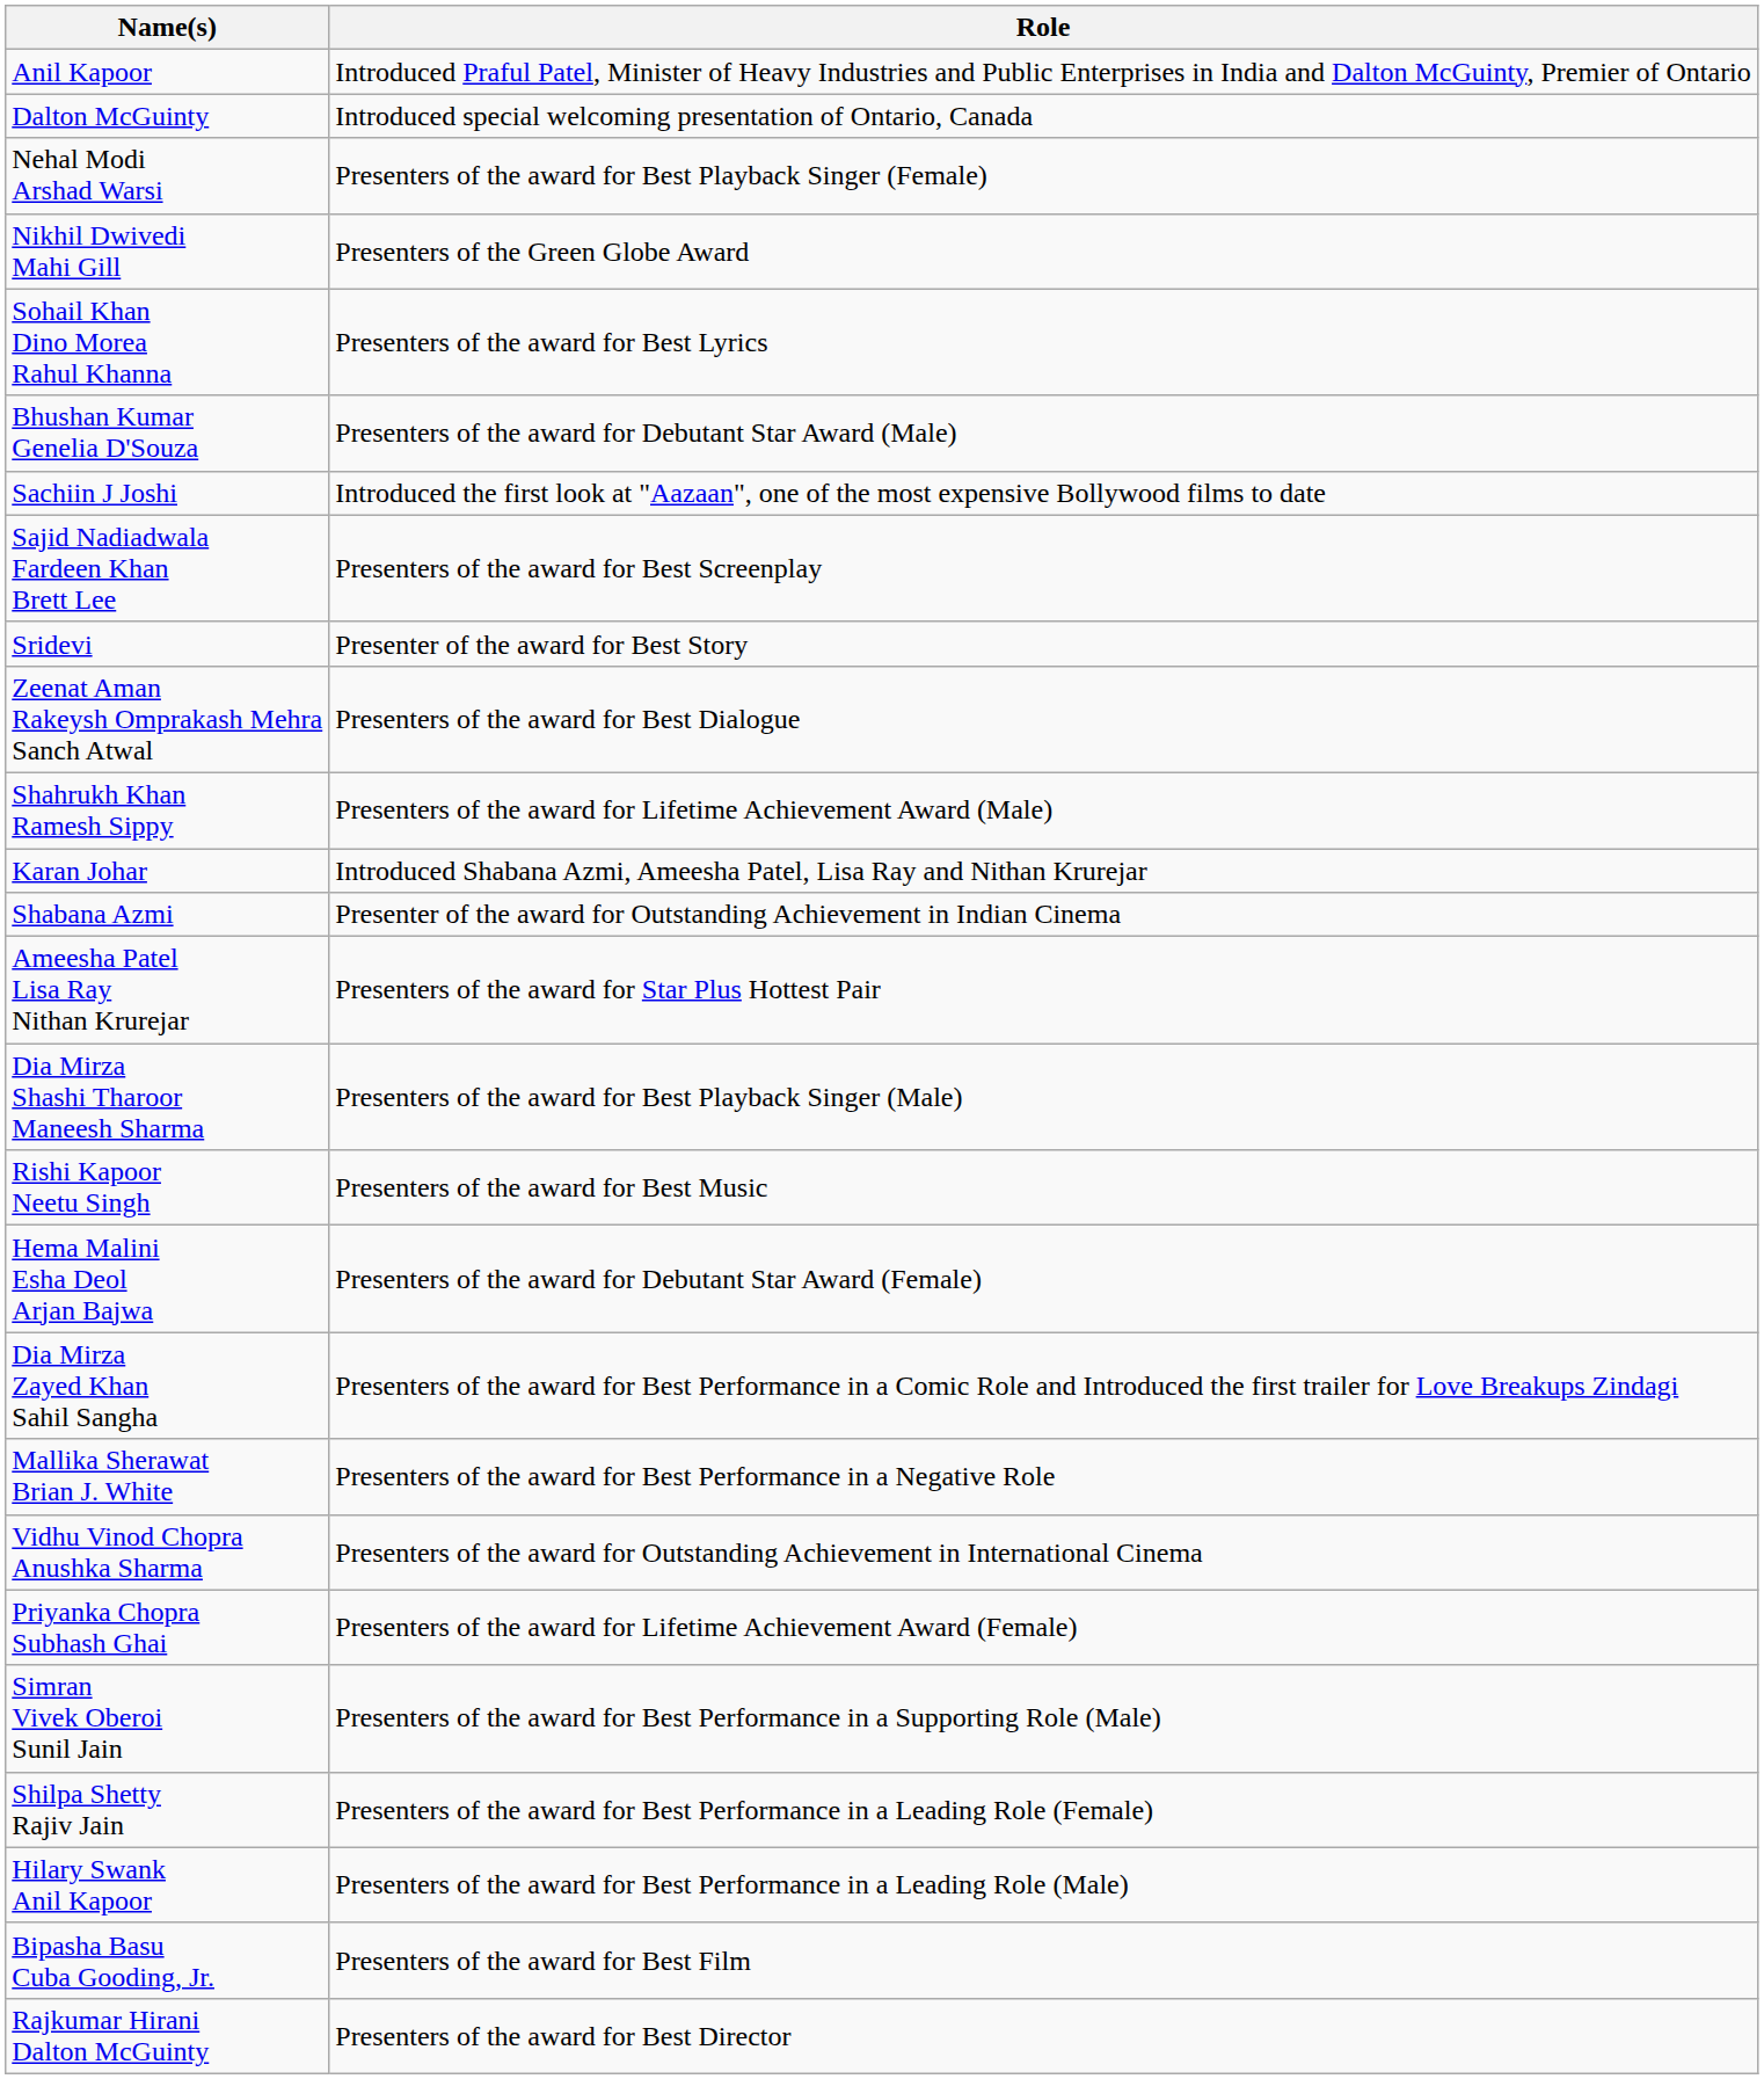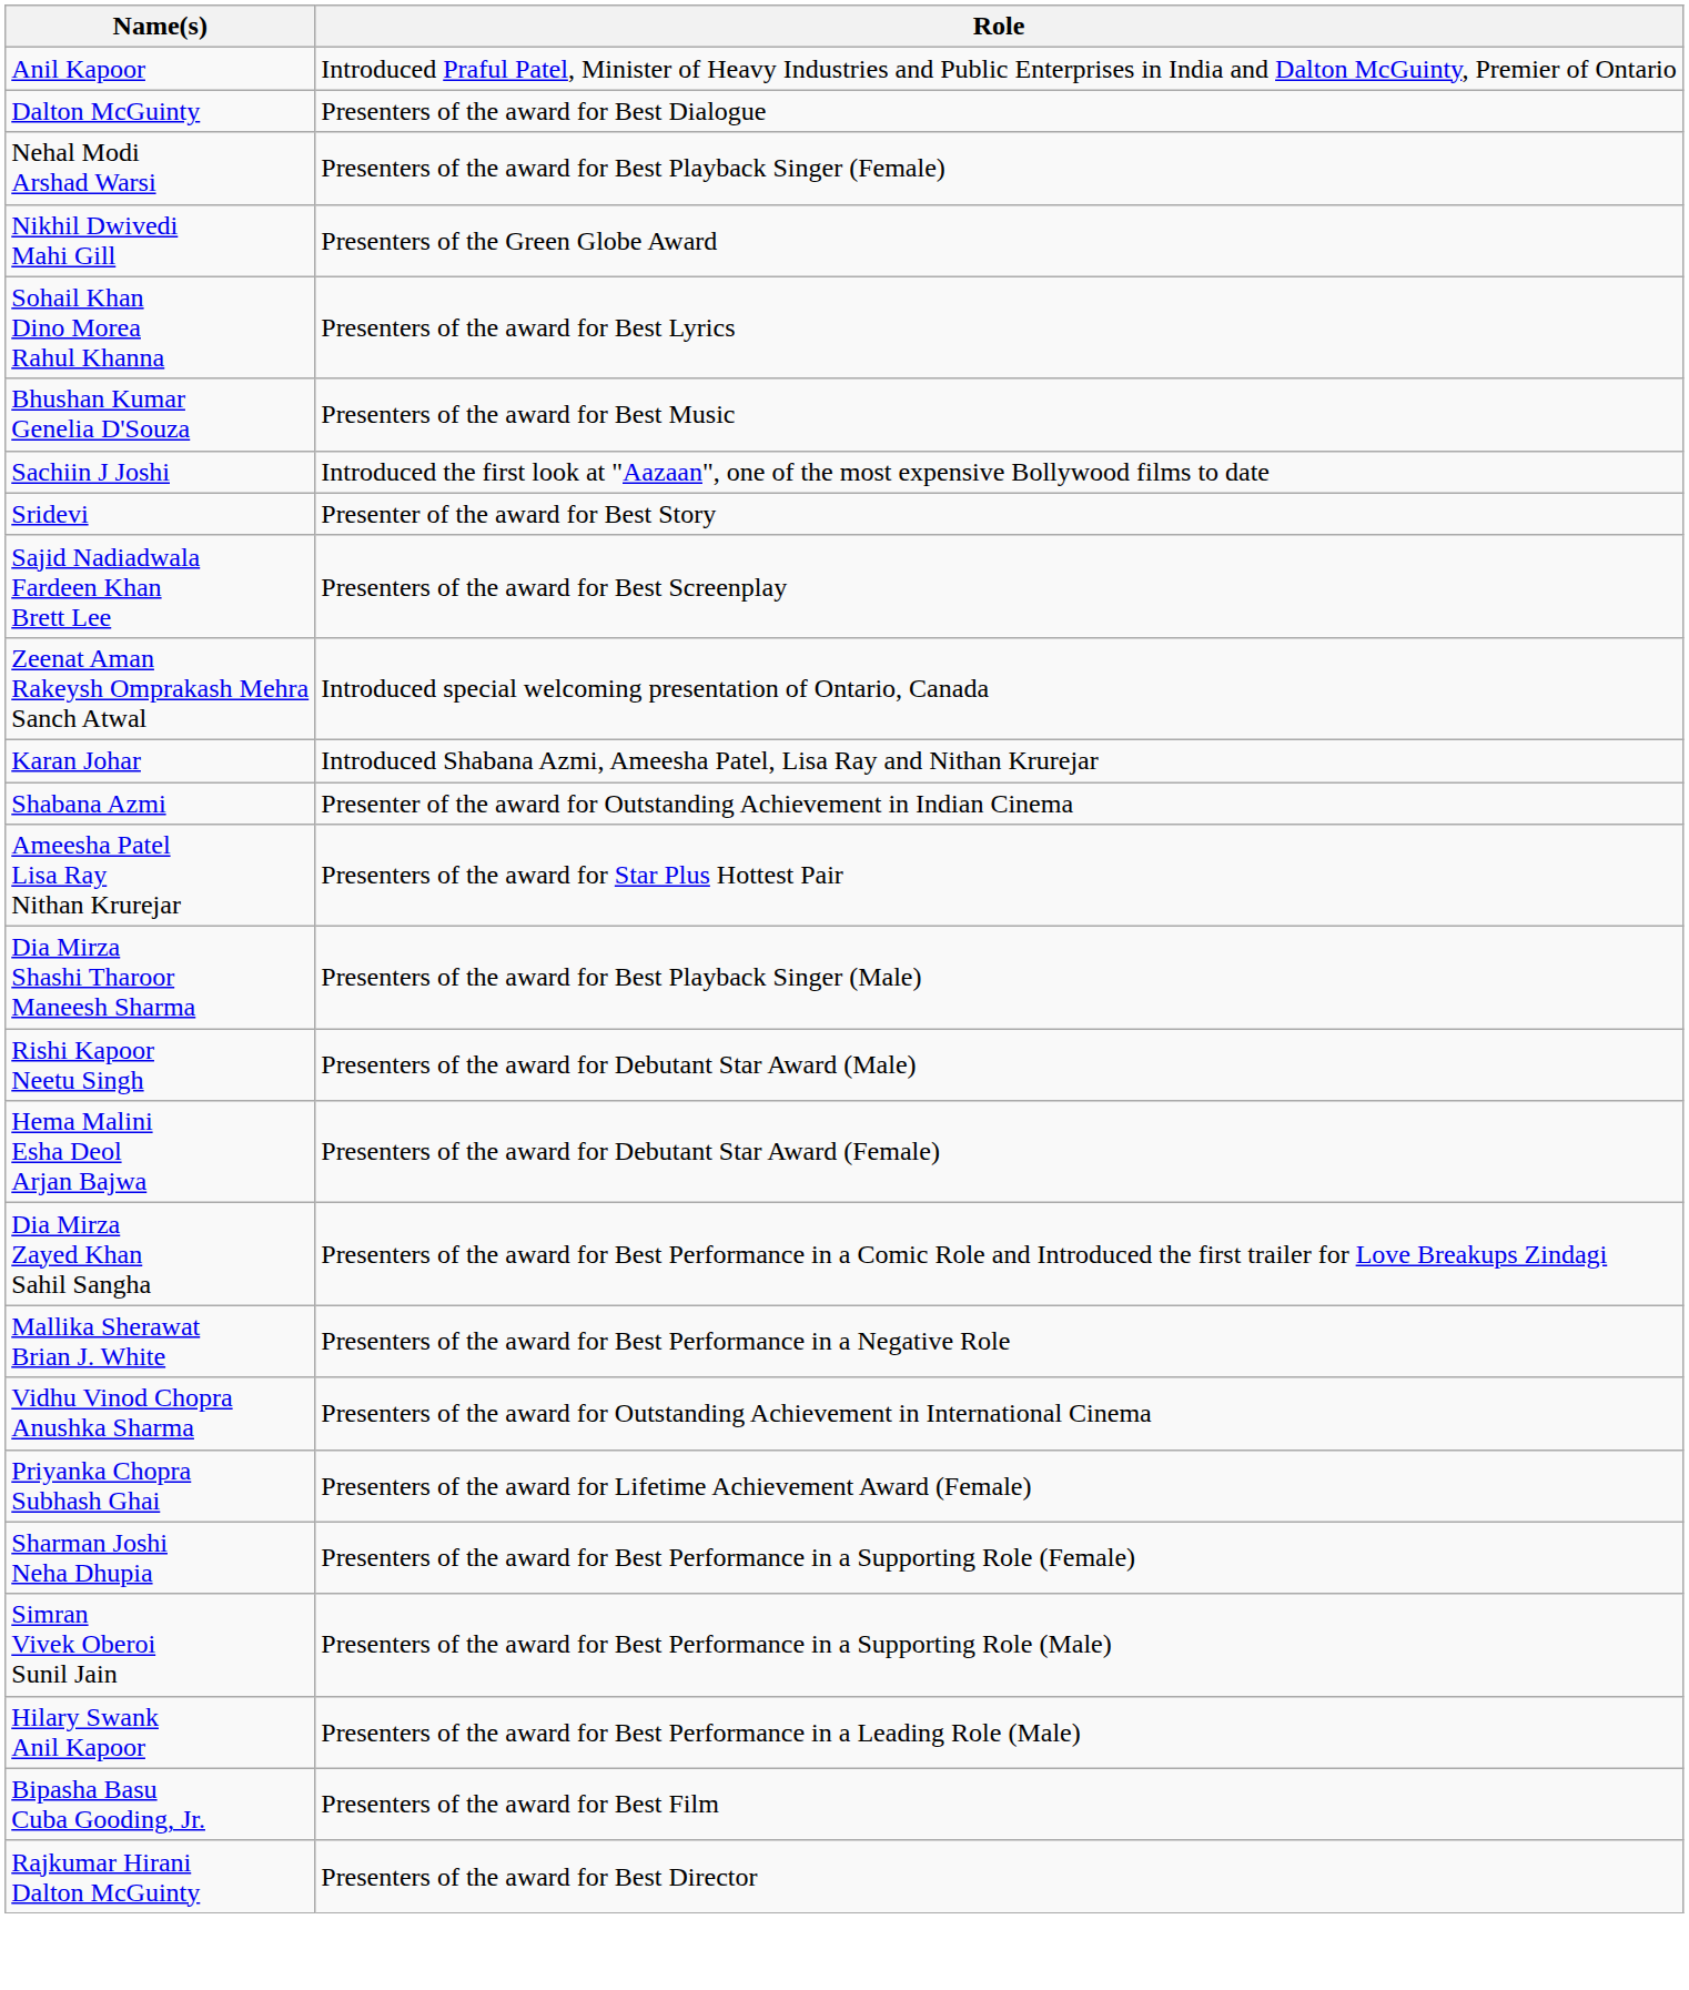 <table class="wikitable">
 <tr>
 <th>Name(s)</th>
 <th>Role</th>
 </tr>
 <tr>
 <td><a href='#'>Anil Kapoor</a></td>
 <td>Introduced <a href='#'>Praful Patel</a>, Minister of Heavy Industries and Public Enterprises in India and <a href='#'>Dalton McGuinty</a>, Premier of Ontario</td>
 </tr>
 <tr>
 <td><a href='#'>Dalton McGuinty</a></td>
-<td>Introduced special welcoming presentation of Ontario, Canada</td>
+<td>Presenters of the award for Best Dialogue</td>
 </tr>
 <tr>
 <td>Nehal Modi<br><a href='#'>Arshad Warsi</a></td>
 <td>Presenters of the award for Best Playback Singer (Female)</td>
 </tr>
 <tr>
 <td><a href='#'>Nikhil Dwivedi</a><br><a href='#'>Mahi Gill</a></td>
 <td>Presenters of the Green Globe Award</td>
 </tr>
 <tr>
 <td><a href='#'>Sohail Khan</a><br><a href='#'>Dino Morea</a><br><a href='#'>Rahul Khanna</a></td>
 <td>Presenters of the award for Best Lyrics</td>
 </tr>
 <tr>
 <td><a href='#'>Bhushan Kumar</a><br><a href='#'>Genelia D'Souza</a></td>
-<td>Presenters of the award for Debutant Star Award (Male)</td>
+<td>Presenters of the award for Best Music</td>
 </tr>
 <tr>
 <td><a href='#'>Sachiin J Joshi</a></td>
 <td>Introduced the first look at "<a href='#'>Aazaan</a>", one of the most expensive Bollywood films to date</td>
 </tr>
 <tr>
+<td><a href='#'>Sridevi</a></td>
+<td>Presenter of the award for Best Story</td>
+</tr>
+<tr>
 <td><a href='#'>Sajid Nadiadwala</a><br><a href='#'>Fardeen Khan</a><br><a href='#'>Brett Lee</a></td>
 <td>Presenters of the award for Best Screenplay</td>
 </tr>
 <tr>
-<td><a href='#'>Sridevi</a></td>
-<td>Presenter of the award for Best Story</td>
-</tr>
-<tr>
 <td><a href='#'>Zeenat Aman</a><br><a href='#'>Rakeysh Omprakash Mehra</a><br>Sanch Atwal</td>
-<td>Presenters of the award for Best Dialogue</td>
-</tr>
-<tr>
-<td><a href='#'>Shahrukh Khan</a><br><a href='#'>Ramesh Sippy</a></td>
-<td>Presenters of the award for Lifetime Achievement Award (Male)</td>
+<td>Introduced special welcoming presentation of Ontario, Canada</td>
 </tr>
 <tr>
 <td><a href='#'>Karan Johar</a></td>
 <td>Introduced Shabana Azmi, Ameesha Patel, Lisa Ray and Nithan Krurejar</td>
 </tr>
 <tr>
 <td><a href='#'>Shabana Azmi</a></td>
 <td>Presenter of the award for Outstanding Achievement in Indian Cinema</td>
 </tr>
 <tr>
 <td><a href='#'>Ameesha Patel</a><br><a href='#'>Lisa Ray</a><br>Nithan Krurejar</td>
 <td>Presenters of the award for <a href='#'>Star Plus</a> Hottest Pair</td>
 </tr>
 <tr>
 <td><a href='#'>Dia Mirza</a><br><a href='#'>Shashi Tharoor</a><br><a href='#'>Maneesh Sharma</a></td>
 <td>Presenters of the award for Best Playback Singer (Male)</td>
 </tr>
 <tr>
 <td><a href='#'>Rishi Kapoor</a><br><a href='#'>Neetu Singh</a></td>
-<td>Presenters of the award for Best Music</td>
+<td>Presenters of the award for Debutant Star Award (Male)</td>
 </tr>
 <tr>
 <td><a href='#'>Hema Malini</a><br><a href='#'>Esha Deol</a><br><a href='#'>Arjan Bajwa</a></td>
 <td>Presenters of the award for Debutant Star Award (Female)</td>
 </tr>
 <tr>
 <td><a href='#'>Dia Mirza</a><br><a href='#'>Zayed Khan</a><br>Sahil Sangha</td>
 <td>Presenters of the award for Best Performance in a Comic Role and Introduced the first trailer for <a href='#'>Love Breakups Zindagi</a></td>
 </tr>
 <tr>
 <td><a href='#'>Mallika Sherawat</a><br><a href='#'>Brian J. White</a></td>
 <td>Presenters of the award for Best Performance in a Negative Role</td>
 </tr>
 <tr>
 <td><a href='#'>Vidhu Vinod Chopra</a><br><a href='#'>Anushka Sharma</a></td>
 <td>Presenters of the award for Outstanding Achievement in International Cinema</td>
 </tr>
 <tr>
 <td><a href='#'>Priyanka Chopra</a><br><a href='#'>Subhash Ghai</a></td>
 <td>Presenters of the award for Lifetime Achievement Award (Female)</td>
 </tr>
 <tr>
+<td><a href='#'>Sharman Joshi</a><br><a href='#'>Neha Dhupia</a></td>
+<td>Presenters of the award for Best Performance in a Supporting Role (Female)</td>
+</tr>
+<tr>
 <td><a href='#'>Simran</a><br><a href='#'>Vivek Oberoi</a><br>Sunil Jain</td>
 <td>Presenters of the award for Best Performance in a Supporting Role (Male)</td>
-</tr>
-<tr>
-<td><a href='#'>Shilpa Shetty</a><br>Rajiv Jain</td>
-<td>Presenters of the award for Best Performance in a Leading Role (Female)</td>
 </tr>
 <tr>
 <td><a href='#'>Hilary Swank</a><br><a href='#'>Anil Kapoor</a></td>
 <td>Presenters of the award for Best Performance in a Leading Role (Male)</td>
 </tr>
 <tr>
 <td><a href='#'>Bipasha Basu</a><br><a href='#'>Cuba Gooding, Jr.</a></td>
 <td>Presenters of the award for Best Film</td>
 </tr>
 <tr>
 <td><a href='#'>Rajkumar Hirani</a><br><a href='#'>Dalton McGuinty</a></td>
 <td>Presenters of the award for Best Director</td>
 </tr>
 </table>
